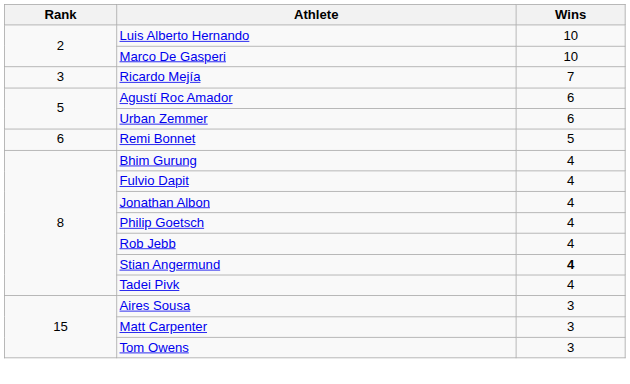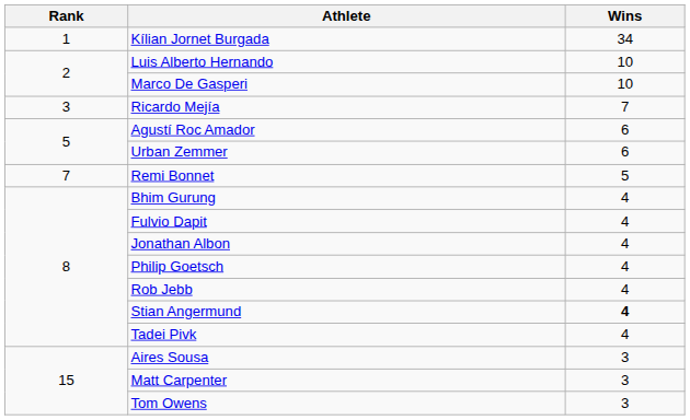 <table class="wikitable" width=60% style="font-size:100%; text-align:center;">
 <tr>
 <th>Rank</th>
 <th>Athlete</th>
 <th>Wins</th>
+</tr>
+<tr>
+<td>1</td>
+<td align=left> <a href='#'>Kílian Jornet Burgada</a></td>
+<td>34</td>
 </tr>
 <tr>
 <td rowspan=2>2</td>
 <td align=left> <a href='#'>Luis Alberto Hernando</a></td>
 <td>10</td>
 </tr>
 <tr>
 <td align=left> <a href='#'>Marco De Gasperi</a></td>
 <td>10</td>
 </tr>
 <tr>
 <td>3</td>
 <td align=left> <a href='#'>Ricardo Mejía</a></td>
 <td>7</td>
 </tr>
 <tr>
 <td rowspan=2>5</td>
 <td align=left> <a href='#'>Agustí Roc Amador</a></td>
 <td>6</td>
 </tr>
 <tr>
 <td align=left> <a href='#'>Urban Zemmer</a></td>
 <td>6</td>
 </tr>
 <tr>
-<td>6</td>
+<td>7</td>
 <td align=left> <a href='#'>Remi Bonnet</a></td>
 <td>5</td>
 </tr>
 <tr>
 <td rowspan=7>8</td>
 <td align=left> <a href='#'>Bhim Gurung</a></td>
 <td>4</td>
 </tr>
 <tr>
 <td align=left> <a href='#'>Fulvio Dapit</a></td>
 <td>4</td>
 </tr>
 <tr>
 <td align=left> <a href='#'>Jonathan Albon</a></td>
 <td>4</td>
 </tr>
 <tr>
 <td align=left> <a href='#'>Philip Goetsch</a></td>
 <td>4</td>
 </tr>
 <tr>
 <td align=left> <a href='#'>Rob Jebb</a></td>
 <td>4</td>
 </tr>
 <tr>
 <td align=left> <a href='#'>Stian Angermund</a></td>
 <td><strong>4</strong></td>
 </tr>
 <tr>
 <td align=left> <a href='#'>Tadei Pivk</a></td>
 <td>4</td>
 </tr>
 <tr>
 <td rowspan=3>15</td>
 <td align=left> <a href='#'>Aires Sousa</a></td>
 <td>3</td>
 </tr>
 <tr>
 <td align=left> <a href='#'>Matt Carpenter</a></td>
 <td>3</td>
 </tr>
 <tr>
 <td align=left> <a href='#'>Tom Owens</a></td>
 <td>3</td>
 </tr>
 </table>
